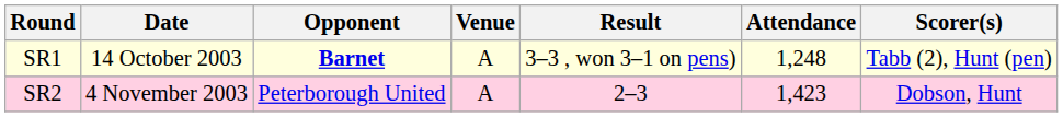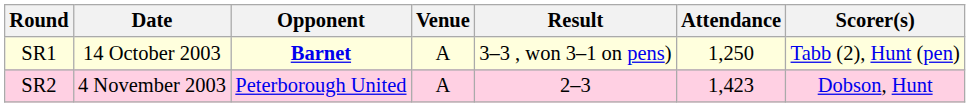 <table class="wikitable sortable" style="text-align:center;">
 <tr>
 <th>Round</th>
 <th>Date</th>
 <th>Opponent</th>
 <th>Venue</th>
 <th>Result</th>
 <th>Attendance</th>
 <th>Scorer(s)</th>
 </tr>
 <tr style="background:#ffd;">
 <td>SR1</td>
 <td>14 October 2003</td>
 <td><strong><a href='#'>Barnet</a></strong></td>
 <td>A</td>
 <td>3–3 , won 3–1 on <a href='#'>pens</a>)</td>
-<td>1,248</td>
+<td>1,250</td>
 <td><a href='#'>Tabb</a> (2), <a href='#'>Hunt</a> (<a href='#'>pen</a>)</td>
 </tr>
 <tr style="background:#ffd0e3;">
 <td>SR2</td>
 <td>4 November 2003</td>
 <td><a href='#'>Peterborough United</a></td>
 <td>A</td>
 <td>2–3</td>
 <td>1,423</td>
 <td><a href='#'>Dobson</a>, <a href='#'>Hunt</a></td>
 </tr>
 </table>
